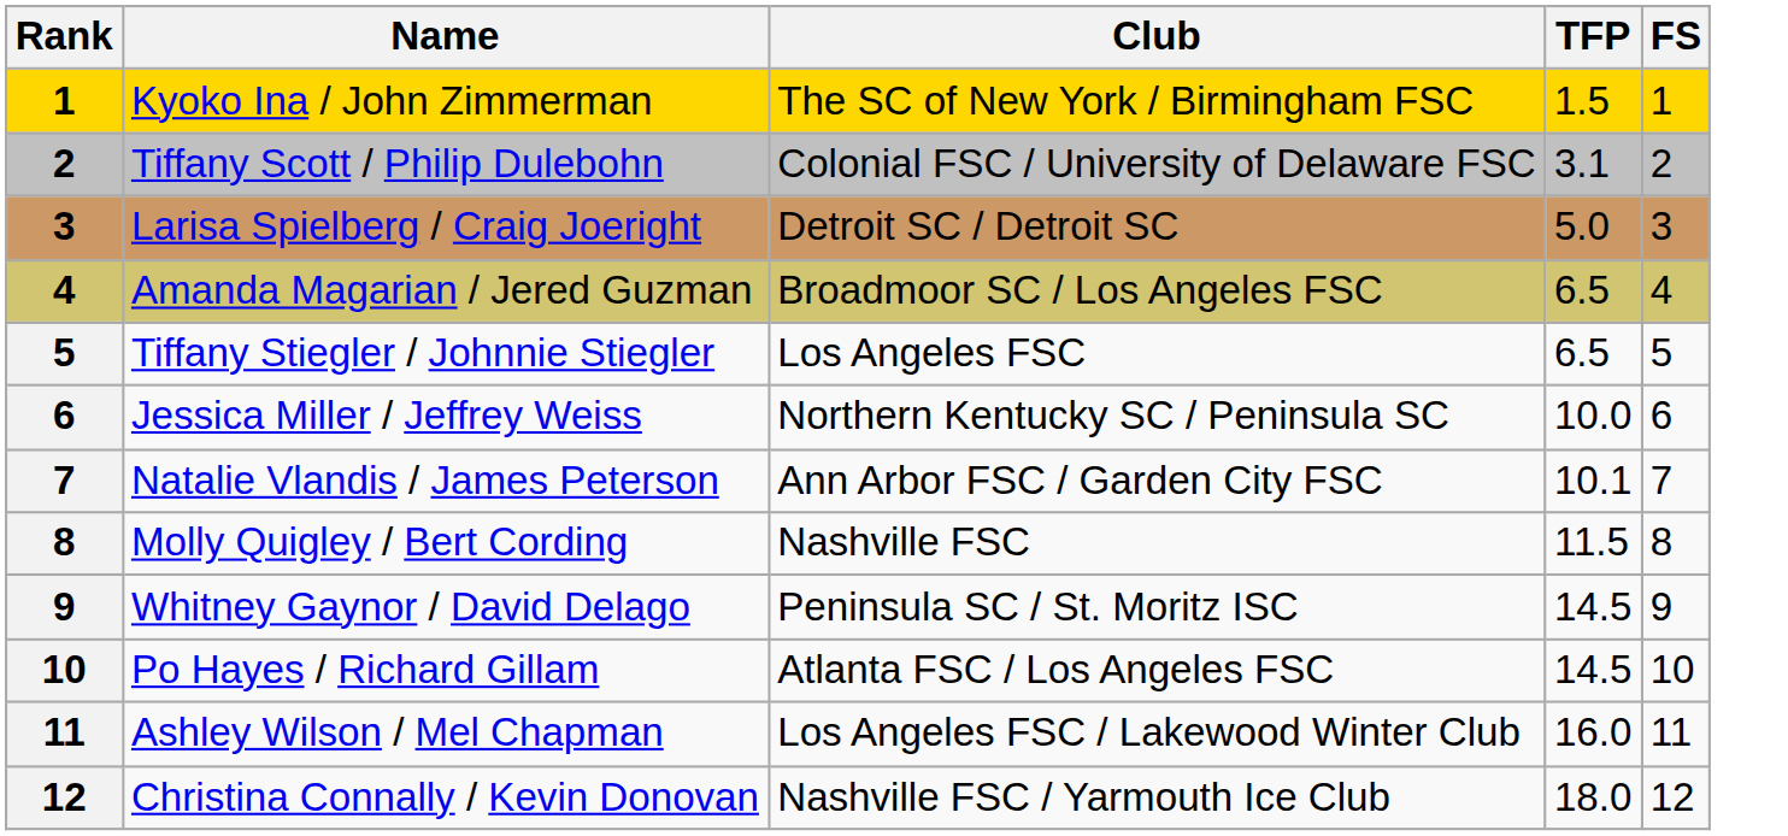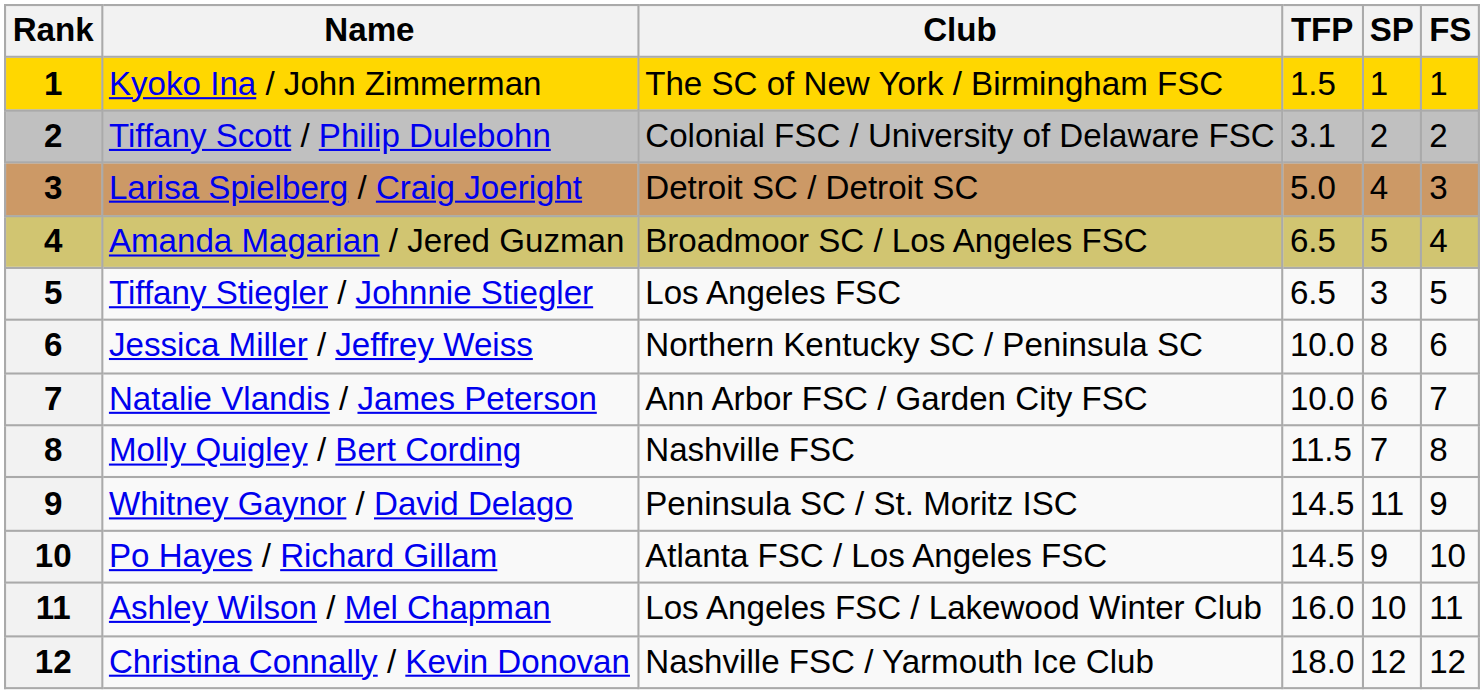 <table class="wikitable">
 <tr>
 <th>Rank</th>
 <th>Name</th>
 <th>Club</th>
 <th>TFP</th>
+<th>SP</th>
 <th>FS</th>
 </tr>
 <tr bgcolor="gold">
 <td align="center"><strong>1</strong></td>
 <td><a href='#'>Kyoko Ina</a> / John Zimmerman</td>
 <td>The SC of New York / Birmingham FSC</td>
 <td>1.5</td>
 <td>1</td>
+<td>1</td>
 </tr>
 <tr bgcolor="silver">
 <td align="center"><strong>2</strong></td>
 <td><a href='#'>Tiffany Scott</a> / <a href='#'>Philip Dulebohn</a></td>
 <td>Colonial FSC / University of Delaware FSC</td>
 <td>3.1</td>
 <td>2</td>
+<td>2</td>
 </tr>
 <tr bgcolor="cc9966">
 <td align="center"><strong>3</strong></td>
 <td><a href='#'>Larisa Spielberg</a> / <a href='#'>Craig Joeright</a></td>
 <td>Detroit SC / Detroit SC</td>
 <td>5.0</td>
+<td>4</td>
 <td>3</td>
 </tr>
 <tr bgcolor="#d1c571">
 <td align="center"><strong>4</strong></td>
 <td><a href='#'>Amanda Magarian</a> / Jered Guzman</td>
 <td>Broadmoor SC / Los Angeles FSC</td>
 <td>6.5</td>
+<td>5</td>
 <td>4</td>
 </tr>
 <tr>
 <th>5</th>
 <td><a href='#'>Tiffany Stiegler</a> / <a href='#'>Johnnie Stiegler</a></td>
 <td>Los Angeles FSC</td>
 <td>6.5</td>
+<td>3</td>
 <td>5</td>
 </tr>
 <tr>
 <th>6</th>
 <td><a href='#'>Jessica Miller</a> / <a href='#'>Jeffrey Weiss</a></td>
 <td>Northern Kentucky SC / Peninsula SC</td>
 <td>10.0</td>
+<td>8</td>
 <td>6</td>
 </tr>
 <tr>
 <th>7</th>
 <td><a href='#'>Natalie Vlandis</a> / <a href='#'>James Peterson</a></td>
 <td>Ann Arbor FSC / Garden City FSC</td>
-<td>10.1</td>
+<td>10.0</td>
+<td>6</td>
 <td>7</td>
 </tr>
 <tr>
 <th>8</th>
 <td><a href='#'>Molly Quigley</a> / <a href='#'>Bert Cording</a></td>
 <td>Nashville FSC</td>
 <td>11.5</td>
+<td>7</td>
 <td>8</td>
 </tr>
 <tr>
 <th>9</th>
 <td><a href='#'>Whitney Gaynor</a> / <a href='#'>David Delago</a></td>
 <td>Peninsula SC / St. Moritz ISC</td>
 <td>14.5</td>
+<td>11</td>
 <td>9</td>
 </tr>
 <tr>
 <th>10</th>
 <td><a href='#'>Po Hayes</a> / <a href='#'>Richard Gillam</a></td>
 <td>Atlanta FSC / Los Angeles FSC</td>
 <td>14.5</td>
+<td>9</td>
 <td>10</td>
 </tr>
 <tr>
 <th>11</th>
 <td><a href='#'>Ashley Wilson</a> / <a href='#'>Mel Chapman</a></td>
 <td>Los Angeles FSC / Lakewood Winter Club</td>
 <td>16.0</td>
+<td>10</td>
 <td>11</td>
 </tr>
 <tr>
 <th>12</th>
 <td><a href='#'>Christina Connally</a> / <a href='#'>Kevin Donovan</a></td>
 <td>Nashville FSC / Yarmouth Ice Club</td>
 <td>18.0</td>
 <td>12</td>
+<td>12</td>
 </tr>
 </table>
